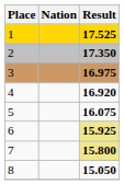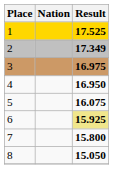 <table class="wikitable">
 <tr>
 <th>Place</th>
 <th>Nation</th>
 <th>Result</th>
 </tr>
 <tr bgcolor=gold>
 <td>1</td>
 <td><strong></strong></td>
 <td><strong>17.525 </strong></td>
 </tr>
 <tr bgcolor=silver>
 <td>2</td>
 <td><strong></strong></td>
-<td><strong>17.350</strong></td>
+<td><strong>17.349</strong></td>
 </tr>
 <tr bgcolor=cc9966>
 <td>3</td>
 <td><strong></strong></td>
 <td><strong>16.975 </strong></td>
 </tr>
 <tr>
 <td>4</td>
 <td><strong></strong></td>
-<td><strong>16.920</strong></td>
+<td><strong>16.950</strong></td>
 </tr>
 <tr>
 <td>5</td>
 <td><strong></strong></td>
 <td><strong>16.075</strong></td>
 </tr>
 <tr>
 <td>6</td>
 <td><strong></strong></td>
 <td style="background: khaki;"><strong>15.925</strong></td>
 </tr>
 <tr>
 <td>7</td>
 <td><strong></strong></td>
-<td style="background: khaki;"><strong>15.800</strong></td>
+<td><strong>15.800</strong></td>
 </tr>
 <tr>
 <td>8</td>
 <td><strong></strong></td>
 <td><strong>15.050</strong></td>
 </tr>
 <tr>
 </tr>
 </table>
